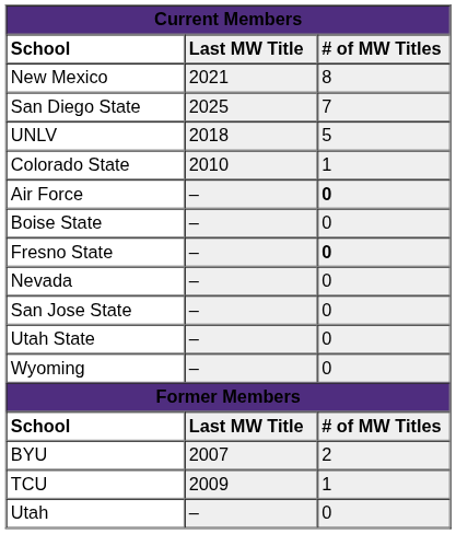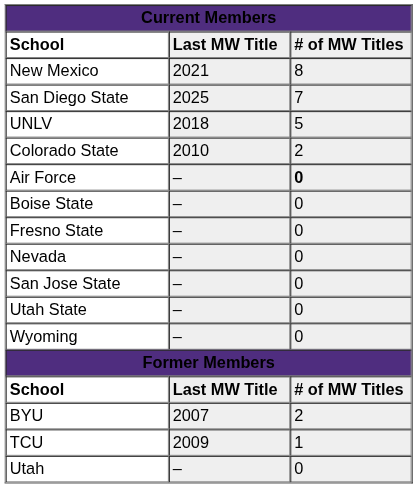 <table border="1" cellpadding="3" cellspacing="0" align="right" width="400px">
 <tr>
 <td colspan=4 align="center" bgcolor="#4F2D7F"><span><strong>Current Members</strong></span></td>
 </tr>
 <tr>
 <td style="background:#ffffff;" width="110"><strong>School</strong></td>
 <td style="background:#efefef;" width="80"><strong>Last MW Title</strong></td>
 <td style="background:#efefef;" width="80"><strong># of MW Titles</strong></td>
 </tr>
 <tr>
 <td bgcolor="#ffffff">New Mexico</td>
 <td bgcolor="#efefef">2021</td>
 <td bgcolor="#efefef">8</td>
 </tr>
 <tr>
 <td bgcolor="#ffffff">San Diego State</td>
 <td bgcolor="#efefef">2025</td>
 <td bgcolor="#efefef">7</td>
 </tr>
 <tr>
 <td bgcolor="#ffffff">UNLV</td>
 <td bgcolor="#efefef">2018</td>
 <td bgcolor="#efefef">5</td>
 </tr>
 <tr>
 <td bgcolor="#ffffff">Colorado State</td>
 <td bgcolor="#efefef">2010</td>
-<td bgcolor="#efefef">1</td>
+<td bgcolor="#efefef">2</td>
 </tr>
 <tr>
 <td bgcolor="#ffffff">Air Force</td>
 <td bgcolor="#efefef">–</td>
 <td bgcolor="#efefef"><strong>0</strong></td>
 </tr>
 <tr>
 <td bgcolor="#ffffff">Boise State</td>
 <td bgcolor="#efefef">–</td>
 <td bgcolor="#efefef">0</td>
 </tr>
 <tr>
 <td bgcolor="#ffffff">Fresno State</td>
 <td bgcolor="#efefef">–</td>
-<td bgcolor="#efefef"><strong>0</strong></td>
+<td bgcolor="#efefef">0</td>
 </tr>
 <tr>
 <td bgcolor="#ffffff">Nevada</td>
 <td bgcolor="#efefef">–</td>
 <td bgcolor="#efefef">0</td>
 </tr>
 <tr>
 <td bgcolor="#ffffff">San Jose State</td>
 <td bgcolor="#efefef">–</td>
 <td bgcolor="#efefef">0</td>
 </tr>
 <tr>
 <td bgcolor="#ffffff">Utah State</td>
 <td bgcolor="#efefef">–</td>
 <td bgcolor="#efefef">0</td>
 </tr>
 <tr>
 <td bgcolor="#ffffff">Wyoming</td>
 <td bgcolor="#efefef">–</td>
 <td bgcolor="#efefef">0</td>
 </tr>
 <tr>
 <td colspan=4 align="center" bgcolor="#4F2D7F"><span><strong>Former Members</strong></span></td>
 </tr>
 <tr>
 <td style="background:#ffffff;" width="110"><strong>School</strong></td>
 <td style="background:#efefef;" width="80"><strong>Last MW Title</strong></td>
 <td style="background:#efefef;" width="80"><strong># of MW Titles</strong></td>
 </tr>
 <tr>
 <td bgcolor="#ffffff">BYU</td>
 <td bgcolor="#efefef">2007</td>
 <td bgcolor="#efefef">2</td>
 </tr>
 <tr>
 <td bgcolor="#ffffff">TCU</td>
 <td bgcolor="#efefef">2009</td>
 <td bgcolor="#efefef">1</td>
 </tr>
 <tr>
 <td bgcolor="#ffffff">Utah</td>
 <td bgcolor="#efefef">–</td>
 <td bgcolor="#efefef">0</td>
 </tr>
 </table>
